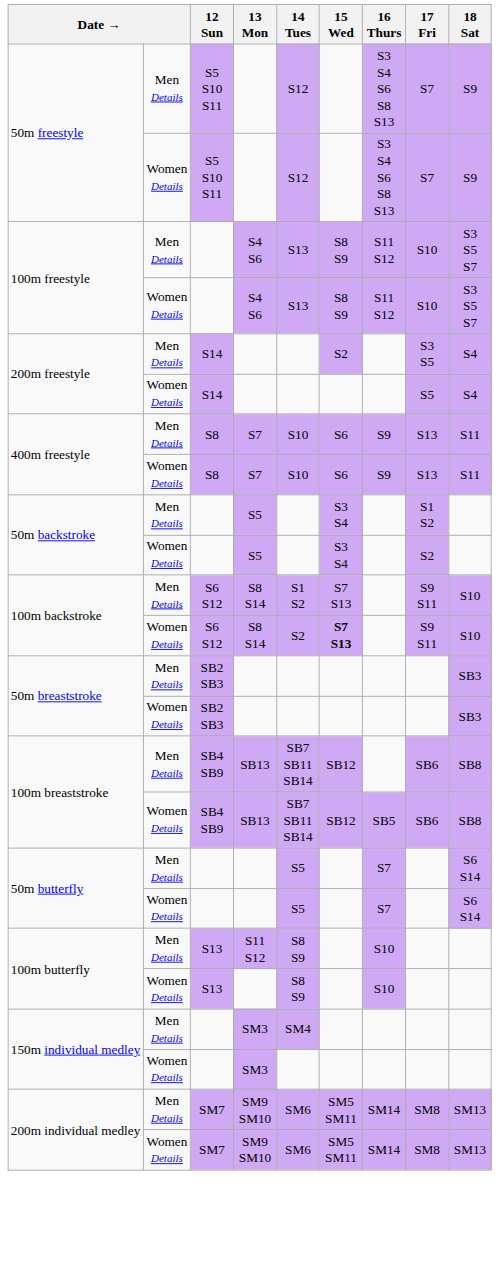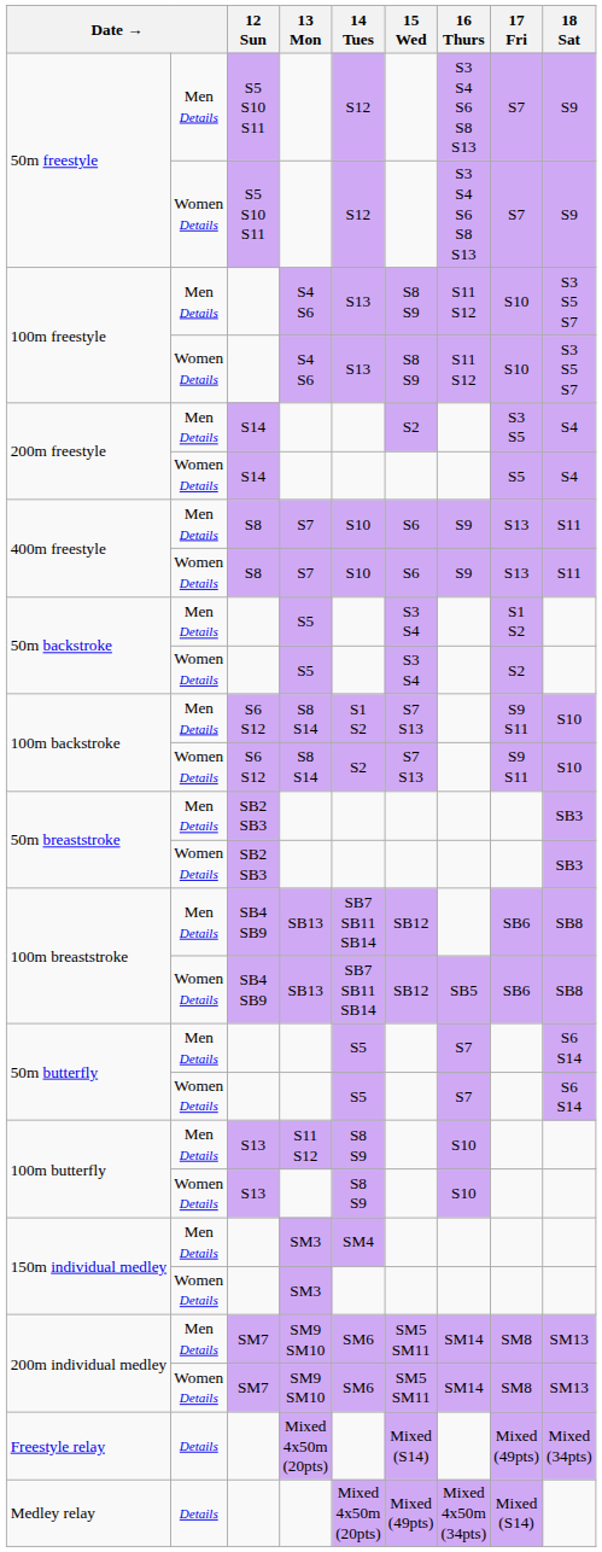 <table class="wikitable" style="margin:0.5em auto; font-size:90%; line-height:1.25em;">
 <tr align="center">
 <th colspan="2">Date →</th>
 <th width="40px">12<br>Sun</th>
 <th width="40px">13<br>Mon</th>
 <th width="40px">14<br>Tues</th>
 <th width="40px">15<br>Wed</th>
 <th width="40px">16<br>Thurs</th>
 <th width="40px">17<br>Fri</th>
 <th width="40px">18<br>Sat</th>
 </tr>
 <tr align="center">
 <td align="left" rowspan="2">50m <a href='#'>freestyle</a></td>
 <td>Men<br><small><em><a href='#'>Details</a></em></small></td>
 <td bgcolor="#D0A9F5">S5<br>S10<br>S11</td>
 <td></td>
 <td bgcolor="#D0A9F5">S12</td>
 <td></td>
 <td bgcolor="#D0A9F5">S3<br>S4<br>S6<br>S8<br>S13</td>
 <td bgcolor="#D0A9F5">S7</td>
 <td bgcolor="#D0A9F5">S9</td>
 </tr>
 <tr align="center">
 <td>Women <br><small><em><a href='#'>Details</a></em></small></td>
 <td bgcolor="#D0A9F5">S5<br>S10<br>S11</td>
 <td></td>
 <td bgcolor="#D0A9F5">S12</td>
 <td></td>
 <td bgcolor="#D0A9F5">S3<br>S4<br>S6<br>S8<br>S13</td>
 <td bgcolor="#D0A9F5">S7</td>
 <td bgcolor="#D0A9F5">S9</td>
 </tr>
 <tr align="center">
 <td align="left" rowspan="2">100m freestyle</td>
 <td>Men<br><small><em><a href='#'>Details</a></em></small></td>
 <td></td>
 <td bgcolor="#D0A9F5">S4<br>S6</td>
 <td bgcolor="#D0A9F5">S13</td>
 <td bgcolor="#D0A9F5">S8<br>S9</td>
 <td bgcolor="#D0A9F5">S11<br>S12</td>
 <td bgcolor="#D0A9F5">S10</td>
 <td bgcolor="#D0A9F5">S3<br>S5<br>S7</td>
 </tr>
 <tr align="center">
 <td>Women <br><small><em><a href='#'>Details</a></em></small></td>
 <td></td>
 <td bgcolor="#D0A9F5">S4<br>S6</td>
 <td bgcolor="#D0A9F5">S13</td>
 <td bgcolor="#D0A9F5">S8<br>S9</td>
 <td bgcolor="#D0A9F5">S11<br>S12</td>
 <td bgcolor="#D0A9F5">S10</td>
 <td bgcolor="#D0A9F5">S3<br>S5<br>S7</td>
 </tr>
 <tr align="center">
 <td align="left" rowspan="2">200m freestyle</td>
 <td>Men<br><small><em><a href='#'>Details</a></em></small></td>
 <td bgcolor="#D0A9F5">S14</td>
 <td></td>
 <td></td>
 <td bgcolor="#D0A9F5">S2</td>
 <td></td>
 <td bgcolor="#D0A9F5">S3<br>S5</td>
 <td bgcolor="#D0A9F5">S4</td>
 </tr>
 <tr align="center">
 <td>Women <br><small><em><a href='#'>Details</a></em></small></td>
 <td bgcolor="#D0A9F5">S14</td>
 <td></td>
 <td></td>
 <td></td>
 <td></td>
 <td bgcolor="#D0A9F5">S5</td>
 <td bgcolor="#D0A9F5">S4</td>
 </tr>
 <tr align="center">
 <td align="left" rowspan="2">400m freestyle</td>
 <td>Men<br><small><em><a href='#'>Details</a></em></small></td>
 <td bgcolor="#D0A9F5">S8</td>
 <td bgcolor="#D0A9F5">S7</td>
 <td bgcolor="#D0A9F5">S10</td>
 <td bgcolor="#D0A9F5">S6</td>
 <td bgcolor="#D0A9F5">S9</td>
 <td bgcolor="#D0A9F5">S13</td>
 <td bgcolor="#D0A9F5">S11</td>
 </tr>
 <tr align="center">
 <td>Women <br><small><em><a href='#'>Details</a></em></small></td>
 <td bgcolor="#D0A9F5">S8</td>
 <td bgcolor="#D0A9F5">S7</td>
 <td bgcolor="#D0A9F5">S10</td>
 <td bgcolor="#D0A9F5">S6</td>
 <td bgcolor="#D0A9F5">S9</td>
 <td bgcolor="#D0A9F5">S13</td>
 <td bgcolor="#D0A9F5">S11</td>
 </tr>
 <tr align="center">
 <td align="left" rowspan="2">50m <a href='#'>backstroke</a></td>
 <td>Men<br><small><em><a href='#'>Details</a></em></small></td>
 <td></td>
 <td bgcolor="#D0A9F5">S5</td>
 <td></td>
 <td bgcolor="#D0A9F5">S3<br>S4</td>
 <td></td>
 <td bgcolor="#D0A9F5">S1<br>S2</td>
 <td></td>
 </tr>
 <tr align="center">
 <td>Women <br><small><em><a href='#'>Details</a></em></small></td>
 <td></td>
 <td bgcolor="#D0A9F5">S5</td>
 <td></td>
 <td bgcolor="#D0A9F5">S3<br>S4</td>
 <td></td>
 <td bgcolor="#D0A9F5">S2</td>
 <td></td>
 </tr>
 <tr align="center">
 <td align="left" rowspan="2">100m backstroke</td>
 <td>Men<br><small><em><a href='#'>Details</a></em></small></td>
 <td bgcolor="#D0A9F5">S6<br>S12</td>
 <td bgcolor="#D0A9F5">S8<br>S14</td>
 <td bgcolor="#D0A9F5">S1<br>S2</td>
 <td bgcolor="#D0A9F5">S7<br>S13</td>
 <td></td>
 <td bgcolor="#D0A9F5">S9<br>S11</td>
 <td bgcolor="#D0A9F5">S10</td>
 </tr>
 <tr align="center">
 <td>Women <br><small><em><a href='#'>Details</a></em></small></td>
 <td bgcolor="#D0A9F5">S6<br>S12</td>
 <td bgcolor="#D0A9F5">S8<br>S14</td>
 <td bgcolor="#D0A9F5">S2</td>
-<td bgcolor="#D0A9F5"><strong>S7<br>S13</strong></td>
+<td bgcolor="#D0A9F5">S7<br>S13</td>
 <td></td>
 <td bgcolor="#D0A9F5">S9<br>S11</td>
 <td bgcolor="#D0A9F5">S10</td>
 </tr>
 <tr align="center">
 <td align="left" rowspan="2">50m <a href='#'>breaststroke</a></td>
 <td>Men<br><small><em><a href='#'>Details</a></em></small></td>
 <td bgcolor="#D0A9F5">SB2<br>SB3</td>
 <td></td>
 <td></td>
 <td></td>
 <td></td>
 <td></td>
 <td bgcolor="#D0A9F5">SB3</td>
 </tr>
 <tr align="center">
 <td>Women <br><small><em><a href='#'>Details</a></em></small></td>
 <td bgcolor="#D0A9F5">SB2<br>SB3</td>
 <td></td>
 <td></td>
 <td></td>
 <td></td>
 <td></td>
 <td bgcolor="#D0A9F5">SB3</td>
 </tr>
 <tr align="center">
 <td align="left" rowspan="2">100m breaststroke</td>
 <td>Men<br><small><em><a href='#'>Details</a></em></small></td>
 <td bgcolor="#D0A9F5">SB4<br>SB9</td>
 <td bgcolor="#D0A9F5">SB13</td>
 <td bgcolor="#D0A9F5">SB7<br>SB11<br>SB14</td>
 <td bgcolor="#D0A9F5">SB12</td>
 <td></td>
 <td bgcolor="#D0A9F5">SB6</td>
 <td bgcolor="#D0A9F5">SB8</td>
 </tr>
 <tr align="center">
 <td>Women <br><small><em><a href='#'>Details</a></em></small></td>
 <td bgcolor="#D0A9F5">SB4<br>SB9</td>
 <td bgcolor="#D0A9F5">SB13</td>
 <td bgcolor="#D0A9F5">SB7<br>SB11<br>SB14</td>
 <td bgcolor="#D0A9F5">SB12</td>
 <td bgcolor="#D0A9F5">SB5</td>
 <td bgcolor="#D0A9F5">SB6</td>
 <td bgcolor="#D0A9F5">SB8</td>
 </tr>
 <tr align="center">
 <td align="left" rowspan="2">50m <a href='#'>butterfly</a></td>
 <td>Men<br><small><em><a href='#'>Details</a></em></small></td>
 <td></td>
 <td></td>
 <td bgcolor="#D0A9F5">S5</td>
 <td></td>
 <td bgcolor="#D0A9F5">S7</td>
 <td></td>
 <td bgcolor="#D0A9F5">S6<br>S14</td>
 </tr>
 <tr align="center">
 <td>Women <br><small><em><a href='#'>Details</a></em></small></td>
 <td></td>
 <td></td>
 <td bgcolor="#D0A9F5">S5</td>
 <td></td>
 <td bgcolor="#D0A9F5">S7</td>
 <td></td>
 <td bgcolor="#D0A9F5">S6<br>S14</td>
 </tr>
 <tr align="center">
 <td align="left" rowspan="2">100m butterfly</td>
 <td>Men<br><small><em><a href='#'>Details</a></em></small></td>
 <td bgcolor="#D0A9F5">S13</td>
 <td bgcolor="#D0A9F5">S11<br>S12</td>
 <td bgcolor="#D0A9F5">S8<br>S9</td>
 <td></td>
 <td bgcolor="#D0A9F5">S10</td>
 <td></td>
 <td></td>
 </tr>
 <tr align="center">
 <td>Women <br><small><em><a href='#'>Details</a></em></small></td>
 <td bgcolor="#D0A9F5">S13</td>
 <td></td>
 <td bgcolor="#D0A9F5">S8<br>S9</td>
 <td></td>
 <td bgcolor="#D0A9F5">S10</td>
 <td></td>
 <td></td>
 </tr>
 <tr align="center">
 <td align="left" rowspan="2">150m <a href='#'>individual medley</a></td>
 <td>Men<br><small><em><a href='#'>Details</a></em></small></td>
 <td></td>
 <td bgcolor="#D0A9F5">SM3</td>
 <td bgcolor="#D0A9F5">SM4</td>
 <td></td>
 <td></td>
 <td></td>
 <td></td>
 </tr>
 <tr align="center">
 <td>Women <br><small><em><a href='#'>Details</a></em></small></td>
 <td></td>
 <td bgcolor="#D0A9F5">SM3</td>
 <td></td>
 <td></td>
 <td></td>
 <td></td>
 <td></td>
 </tr>
 <tr align="center">
 <td align="left" rowspan="2">200m individual medley</td>
 <td>Men<br><small><em><a href='#'>Details</a></em></small></td>
 <td bgcolor="#D0A9F5">SM7</td>
 <td bgcolor="#D0A9F5">SM9<br>SM10</td>
 <td bgcolor="#D0A9F5">SM6</td>
 <td bgcolor="#D0A9F5">SM5<br>SM11</td>
 <td bgcolor="#D0A9F5">SM14</td>
 <td bgcolor="#D0A9F5">SM8</td>
 <td bgcolor="#D0A9F5">SM13</td>
 </tr>
 <tr align="center">
 <td>Women <br><small><em><a href='#'>Details</a></em></small></td>
 <td bgcolor="#D0A9F5">SM7</td>
 <td bgcolor="#D0A9F5">SM9<br>SM10</td>
 <td bgcolor="#D0A9F5">SM6</td>
 <td bgcolor="#D0A9F5">SM5<br>SM11</td>
 <td bgcolor="#D0A9F5">SM14</td>
 <td bgcolor="#D0A9F5">SM8</td>
 <td bgcolor="#D0A9F5">SM13</td>
 </tr>
+<tr align="center">
+<td align="left"><a href='#'>Freestyle relay</a></td>
+<td><small><em><a href='#'>Details</a></em></small></td>
+<td></td>
+<td bgcolor="#D0A9F5">Mixed<br>4x50m (20pts)</td>
+<td></td>
+<td bgcolor="#D0A9F5">Mixed<br> (S14)</td>
+<td></td>
+<td bgcolor="#D0A9F5">Mixed<br> (49pts)</td>
+<td bgcolor="#D0A9F5">Mixed<br> (34pts)</td>
+</tr>
+<tr align="center">
+<td align="left">Medley relay</td>
+<td><small><em><a href='#'>Details</a></em></small></td>
+<td></td>
+<td></td>
+<td bgcolor="#D0A9F5">Mixed<br>4x50m (20pts)</td>
+<td bgcolor="#D0A9F5">Mixed<br> (49pts)</td>
+<td bgcolor="#D0A9F5">Mixed<br>4x50m (34pts)</td>
+<td bgcolor="#D0A9F5">Mixed<br> (S14)</td>
+<td></td>
+</tr>
 </table>
